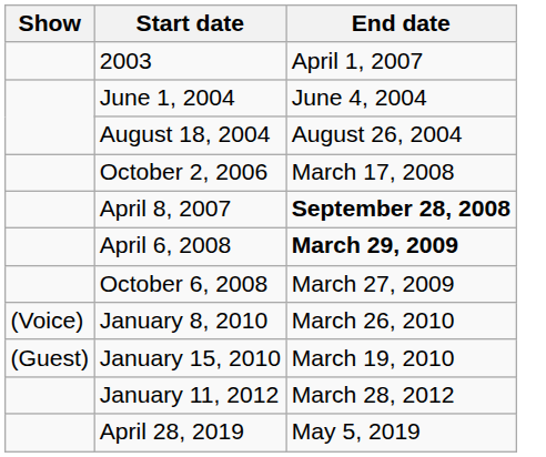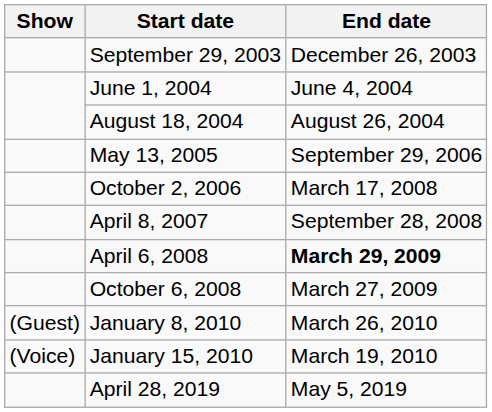 <table class="wikitable">
 <tr>
 <th>Show</th>
 <th>Start date</th>
 <th>End date</th>
 </tr>
 <tr>
 <td></td>
-<td>2003</td>
-<td>April 1, 2007</td>
+<td>September 29, 2003</td>
+<td>December 26, 2003</td>
 </tr>
 <tr>
 <td rowspan="2"></td>
 <td>June 1, 2004</td>
 <td>June 4, 2004</td>
 </tr>
 <tr>
 <td>August 18, 2004</td>
 <td>August 26, 2004</td>
 </tr>
 <tr>
 <td></td>
+<td>May 13, 2005</td>
+<td>September 29, 2006</td>
+</tr>
+<tr>
+<td></td>
 <td>October 2, 2006</td>
 <td>March 17, 2008</td>
 </tr>
 <tr>
 <td></td>
 <td>April 8, 2007</td>
-<td><strong>September 28, 2008</strong></td>
+<td>September 28, 2008</td>
 </tr>
 <tr>
 <td></td>
 <td>April 6, 2008</td>
 <td><strong>March 29, 2009</strong></td>
 </tr>
 <tr>
 <td></td>
 <td>October 6, 2008</td>
 <td>March 27, 2009</td>
 </tr>
 <tr>
-<td> (Voice)</td>
+<td> (Guest)</td>
 <td>January 8, 2010</td>
 <td>March 26, 2010</td>
 </tr>
 <tr>
-<td> (Guest)</td>
+<td> (Voice)</td>
 <td>January 15, 2010</td>
 <td>March 19, 2010</td>
-</tr>
-<tr>
-<td></td>
-<td>January 11, 2012</td>
-<td>March 28, 2012</td>
 </tr>
 <tr>
 <td></td>
 <td>April 28, 2019</td>
 <td>May 5, 2019</td>
 </tr>
 </table>
